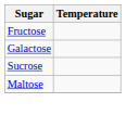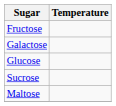 <table class="wikitable sortable">
 <tr>
 <th>Sugar</th>
 <th>Temperature</th>
 </tr>
 <tr>
 <td><a href='#'>Fructose</a></td>
 <td></td>
 </tr>
 <tr>
 <td><a href='#'>Galactose</a></td>
 <td></td>
 </tr>
 <tr>
+<td><a href='#'>Glucose</a></td>
+<td></td>
+</tr>
+<tr>
 <td><a href='#'>Sucrose</a></td>
 <td></td>
 </tr>
 <tr>
 <td><a href='#'>Maltose</a></td>
 <td></td>
 </tr>
 <tr>
 </tr>
 </table>
